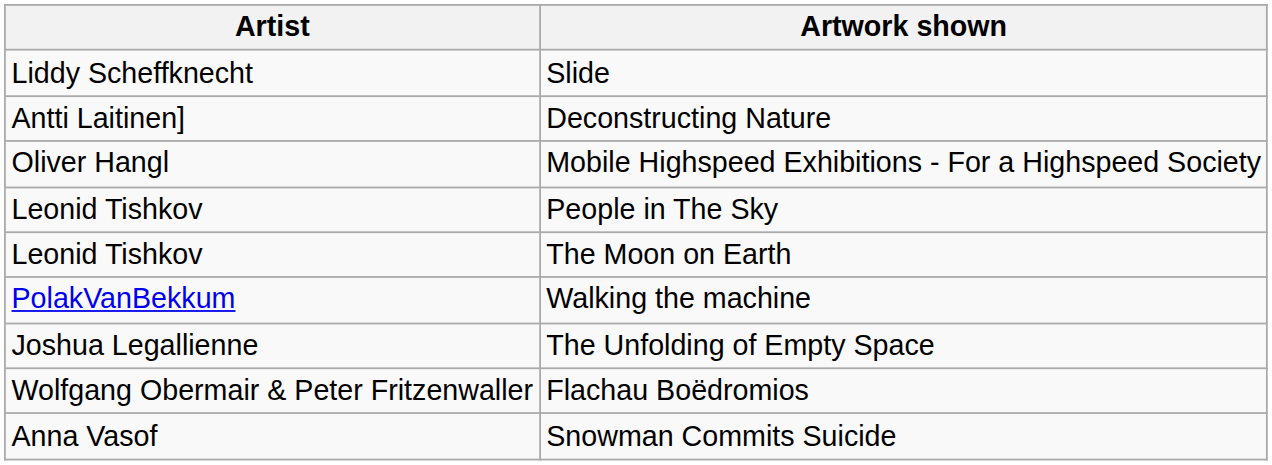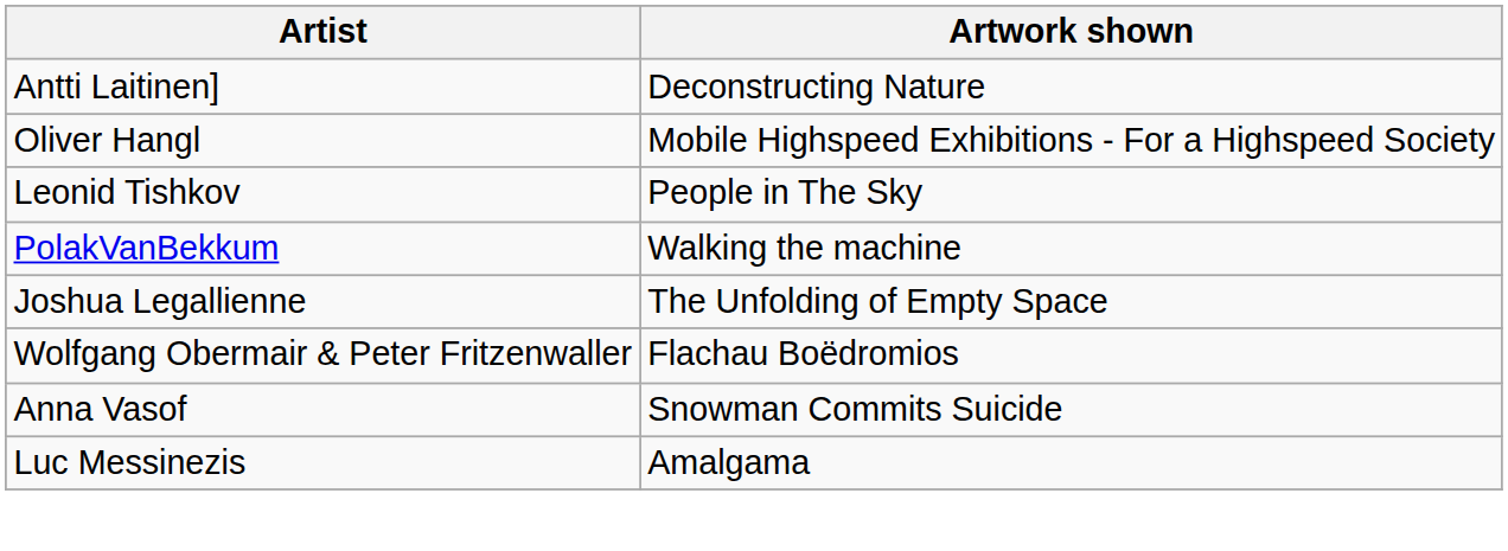 <table class="wikitable">
 <tr>
 <th>Artist</th>
 <th>Artwork shown</th>
-</tr>
-<tr>
-<td>Liddy Scheffknecht</td>
-<td>Slide</td>
 </tr>
 <tr>
 <td>Antti Laitinen]</td>
 <td>Deconstructing Nature</td>
 </tr>
 <tr>
 <td>Oliver Hangl</td>
 <td>Mobile Highspeed Exhibitions - For a Highspeed Society</td>
 </tr>
 <tr>
 <td>Leonid Tishkov</td>
 <td>People in The Sky</td>
-</tr>
-<tr>
-<td>Leonid Tishkov</td>
-<td>The Moon on Earth</td>
 </tr>
 <tr>
 <td><a href='#'>PolakVanBekkum</a></td>
 <td>Walking the machine</td>
 </tr>
 <tr>
 <td>Joshua Legallienne</td>
 <td>The Unfolding of Empty Space</td>
 </tr>
 <tr>
 <td>Wolfgang Obermair & Peter Fritzenwaller</td>
 <td>Flachau Boëdromios</td>
 </tr>
 <tr>
 <td>Anna Vasof</td>
 <td>Snowman Commits Suicide</td>
 </tr>
+<tr>
+<td>Luc Messinezis</td>
+<td>Amalgama</td>
+</tr>
 </table>
